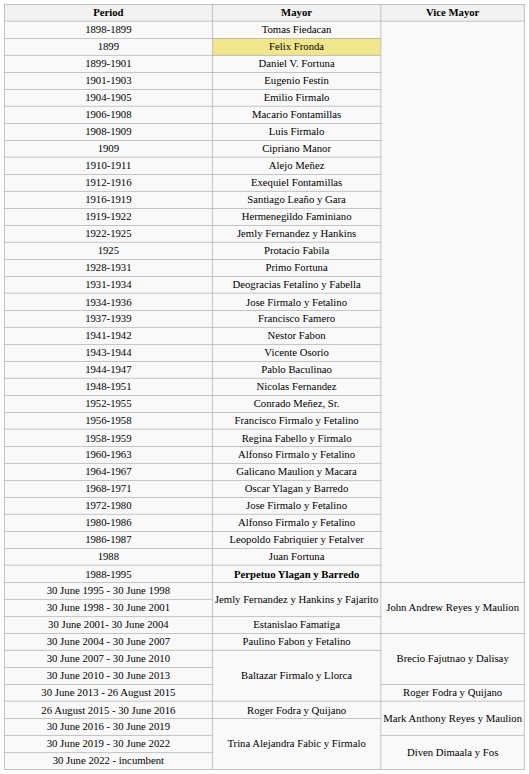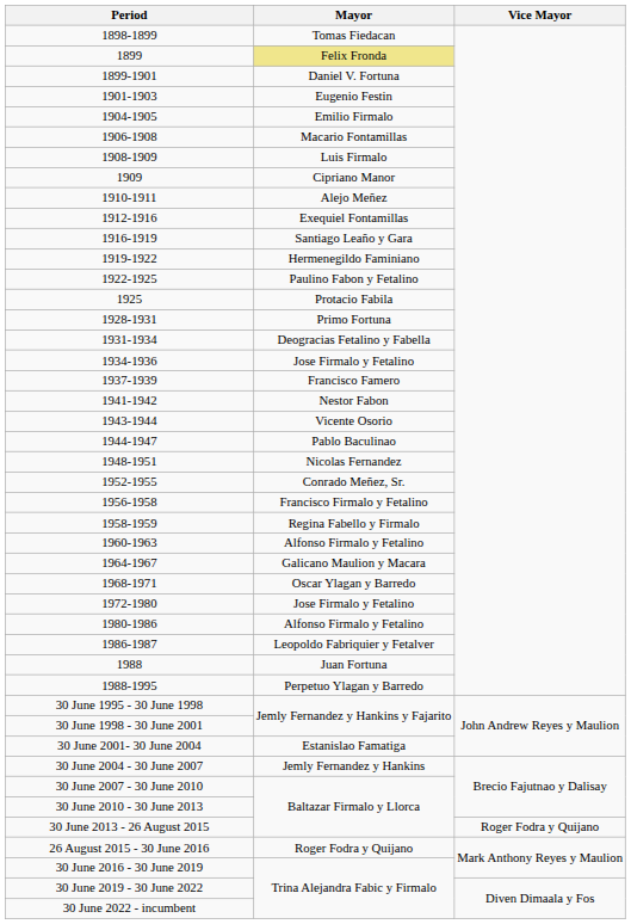 <table class="wikitable" style="text-align:center;">
 <tr>
 <th width=40%>Period</th>
 <th>Mayor</th>
 <th>Vice Mayor</th>
 </tr>
 <tr>
 <td>1898-1899</td>
 <td>Tomas Fiedacan</td>
 <td rowspan=33></td>
 </tr>
 <tr>
 <td>1899</td>
 <td style="background: khaki;">Felix Fronda</td>
 </tr>
 <tr>
 <td>1899-1901</td>
 <td>Daniel V. Fortuna</td>
 </tr>
 <tr>
 <td>1901-1903</td>
 <td>Eugenio Festin</td>
 </tr>
 <tr>
 <td>1904-1905</td>
 <td>Emilio Firmalo</td>
 </tr>
 <tr>
 <td>1906-1908</td>
 <td>Macario Fontamillas</td>
 </tr>
 <tr>
 <td>1908-1909</td>
 <td>Luis Firmalo</td>
 </tr>
 <tr>
 <td>1909</td>
 <td>Cipriano Manor</td>
 </tr>
 <tr>
 <td>1910-1911</td>
 <td>Alejo Meñez</td>
 </tr>
 <tr>
 <td>1912-1916</td>
 <td>Exequiel Fontamillas</td>
 </tr>
 <tr>
 <td>1916-1919</td>
 <td>Santiago Leaño y Gara</td>
 </tr>
 <tr>
 <td>1919-1922</td>
 <td>Hermenegildo Faminiano</td>
 </tr>
 <tr>
 <td>1922-1925</td>
-<td>Jemly Fernandez y Hankins</td>
+<td>Paulino Fabon y Fetalino</td>
 </tr>
 <tr>
 <td>1925</td>
 <td>Protacio Fabila</td>
 </tr>
 <tr>
 <td>1928-1931</td>
 <td>Primo Fortuna</td>
 </tr>
 <tr>
 <td>1931-1934</td>
 <td>Deogracias Fetalino y Fabella</td>
 </tr>
 <tr>
 <td>1934-1936</td>
 <td>Jose Firmalo y Fetalino</td>
 </tr>
 <tr>
 <td>1937-1939</td>
 <td>Francisco Famero</td>
 </tr>
 <tr>
 <td>1941-1942</td>
 <td>Nestor Fabon</td>
 </tr>
 <tr>
 <td>1943-1944</td>
 <td>Vicente Osorio</td>
 </tr>
 <tr>
 <td>1944-1947</td>
 <td>Pablo Baculinao</td>
 </tr>
 <tr>
 <td>1948-1951</td>
 <td>Nicolas Fernandez</td>
 </tr>
 <tr>
 <td>1952-1955</td>
 <td>Conrado Meñez, Sr.</td>
 </tr>
 <tr>
 <td>1956-1958</td>
 <td>Francisco Firmalo y Fetalino</td>
 </tr>
 <tr>
 <td>1958-1959</td>
 <td>Regina Fabello y Firmalo</td>
 </tr>
 <tr>
 <td>1960-1963</td>
 <td>Alfonso Firmalo y Fetalino</td>
 </tr>
 <tr>
 <td>1964-1967</td>
 <td>Galicano Maulion y Macara</td>
 </tr>
 <tr>
 <td>1968-1971</td>
 <td>Oscar Ylagan y Barredo</td>
 </tr>
 <tr>
 <td>1972-1980</td>
 <td>Jose Firmalo y Fetalino</td>
 </tr>
 <tr>
 <td>1980-1986</td>
 <td>Alfonso Firmalo y Fetalino</td>
 </tr>
 <tr>
 <td>1986-1987</td>
 <td>Leopoldo Fabriquier y Fetalver</td>
 </tr>
 <tr>
 <td>1988</td>
 <td>Juan Fortuna</td>
 </tr>
 <tr>
 <td>1988-1995</td>
-<td><strong>Perpetuo Ylagan y Barredo</strong></td>
+<td>Perpetuo Ylagan y Barredo</td>
 </tr>
 <tr>
 <td>30 June 1995 - 30 June 1998</td>
 <td rowspan=2>Jemly Fernandez y Hankins y Fajarito</td>
 <td rowspan=3>John Andrew Reyes y Maulion</td>
 </tr>
 <tr>
 <td>30 June 1998 - 30 June 2001</td>
 </tr>
 <tr>
 <td>30 June 2001- 30 June 2004</td>
 <td>Estanislao Famatiga</td>
 </tr>
 <tr>
 <td>30 June 2004 - 30 June 2007</td>
-<td>Paulino Fabon y Fetalino</td>
+<td>Jemly Fernandez y Hankins</td>
 <td rowspan=3>Brecio Fajutnao y Dalisay</td>
 </tr>
 <tr>
 <td>30 June 2007 - 30 June 2010</td>
 <td rowspan=3>Baltazar Firmalo y Llorca</td>
 </tr>
 <tr>
 <td>30 June 2010 - 30 June 2013</td>
 </tr>
 <tr>
 <td>30 June 2013 - 26 August 2015</td>
 <td>Roger Fodra y Quijano</td>
 </tr>
 <tr>
 <td>26 August 2015 - 30 June 2016</td>
 <td>Roger Fodra y Quijano</td>
 <td rowspan=2>Mark Anthony Reyes y Maulion</td>
 </tr>
 <tr>
 <td>30 June 2016 - 30 June 2019</td>
 <td rowspan=3>Trina Alejandra Fabic y Firmalo</td>
 </tr>
 <tr>
 <td>30 June 2019 - 30 June 2022</td>
 <td rowspan=2>Diven Dimaala y Fos</td>
 </tr>
 <tr>
 <td>30 June 2022 - incumbent</td>
 </tr>
 </table>
